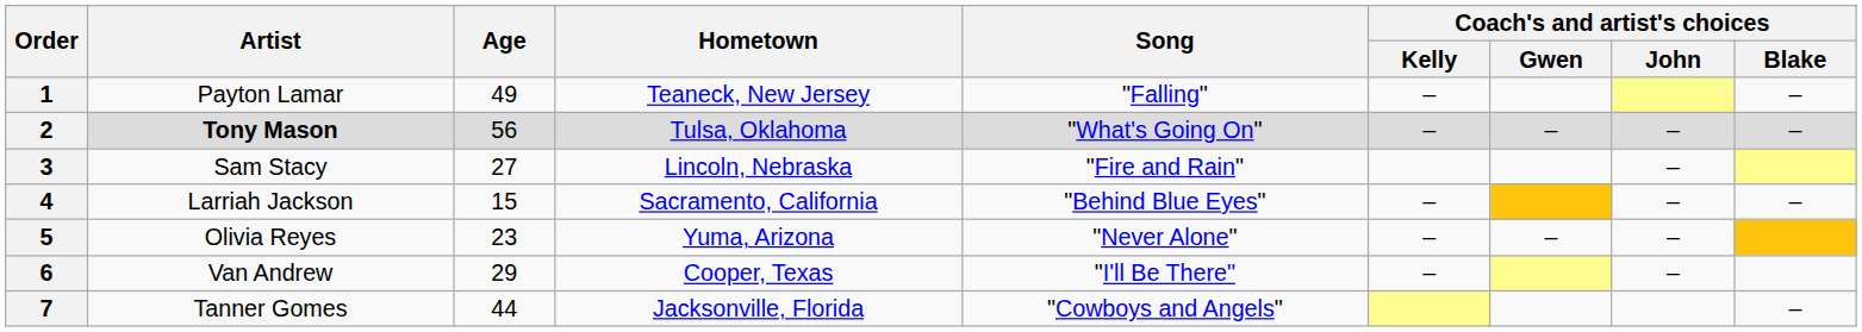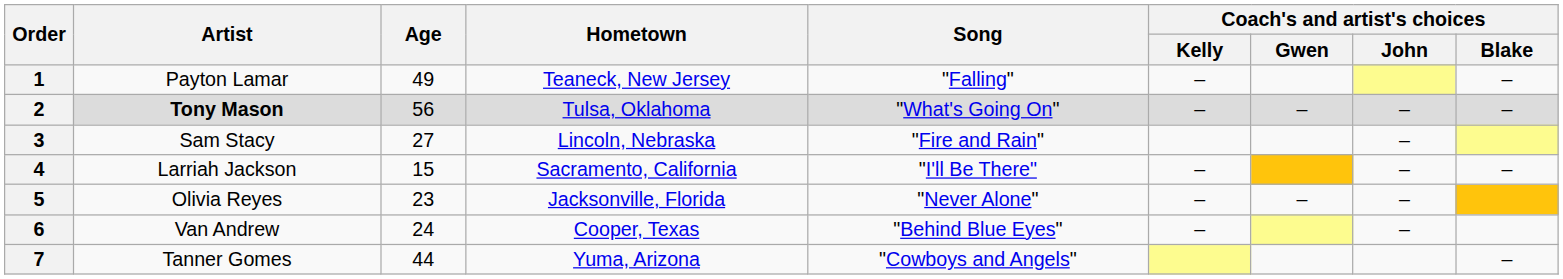 <table class="wikitable" style="text-align:center; line-height:17px; width:100%">
 <tr>
 <th scope="col" rowspan="2" style="width:04%">Order</th>
 <th scope="col" rowspan="2" style="width:18%">Artist</th>
 <th scope="col" rowspan="2" style="width:05%">Age</th>
 <th scope="col" rowspan="2" style="width:20%">Hometown</th>
 <th scope="col" rowspan="2" style="width:20%">Song</th>
 <th scope="col" colspan="4" style="width:24%">Coach's and artist's choices</th>
 </tr>
 <tr>
 <th style="width:06%">Kelly</th>
 <th style="width:06%">Gwen</th>
 <th style="width:06%">John</th>
 <th style="width:06%">Blake</th>
 </tr>
 <tr>
 <th scope="row">1</th>
 <td>Payton Lamar</td>
 <td>49</td>
 <td><a href='#'>Teaneck, New Jersey</a></td>
 <td>"<a href='#'>Falling</a>"</td>
 <td>–</td>
 <td><em></em></td>
 <td bgcolor="#fdfc8f"><em></em></td>
 <td>–</td>
 </tr>
 <tr style="background:#DCDCDC">
 <th scope="row">2</th>
 <td><strong>Tony Mason</strong></td>
 <td>56</td>
 <td><a href='#'>Tulsa, Oklahoma</a></td>
 <td>"<a href='#'>What's Going On</a>"</td>
 <td>–</td>
 <td>–</td>
 <td>–</td>
 <td>–</td>
 </tr>
 <tr>
 <th scope="row">3</th>
 <td>Sam Stacy</td>
 <td>27</td>
 <td><a href='#'>Lincoln, Nebraska</a></td>
 <td>"<a href='#'>Fire and Rain</a>"</td>
 <td><em></em></td>
 <td><em></em></td>
 <td>–</td>
 <td bgcolor="#fdfc8f"><em></em></td>
 </tr>
 <tr>
 <th scope="row">4</th>
 <td>Larriah Jackson</td>
 <td>15</td>
 <td><a href='#'>Sacramento, California</a></td>
-<td>"<a href='#'>Behind Blue Eyes</a>"</td>
+<td>"<a href='#'>I'll Be There"</a></td>
 <td>–</td>
 <td bgcolor="#FFC40C"><em></em></td>
 <td>–</td>
 <td>–</td>
 </tr>
 <tr>
 <th scope="row">5</th>
 <td>Olivia Reyes</td>
 <td>23</td>
-<td><a href='#'>Yuma, Arizona</a></td>
+<td><a href='#'>Jacksonville, Florida</a></td>
 <td>"<a href='#'>Never Alone</a>"</td>
 <td>–</td>
 <td>–</td>
 <td>–</td>
 <td bgcolor="#FFC40C"><em></em></td>
 </tr>
 <tr>
 <th scope="row">6</th>
 <td>Van Andrew</td>
-<td>29</td>
+<td>24</td>
 <td><a href='#'>Cooper, Texas</a></td>
-<td>"<a href='#'>I'll Be There"</a></td>
+<td>"<a href='#'>Behind Blue Eyes</a>"</td>
 <td>–</td>
 <td bgcolor="#fdfc8f"><em></em></td>
 <td>–</td>
 <td><em></em></td>
 </tr>
 <tr>
 <th scope="row">7</th>
 <td>Tanner Gomes</td>
 <td>44</td>
-<td><a href='#'>Jacksonville, Florida</a></td>
+<td><a href='#'>Yuma, Arizona</a></td>
 <td>"<a href='#'>Cowboys and Angels</a>"</td>
 <td bgcolor="#fdfc8f"><em></em></td>
 <td><em></em></td>
 <td><em></em></td>
 <td>–</td>
 </tr>
 </table>
